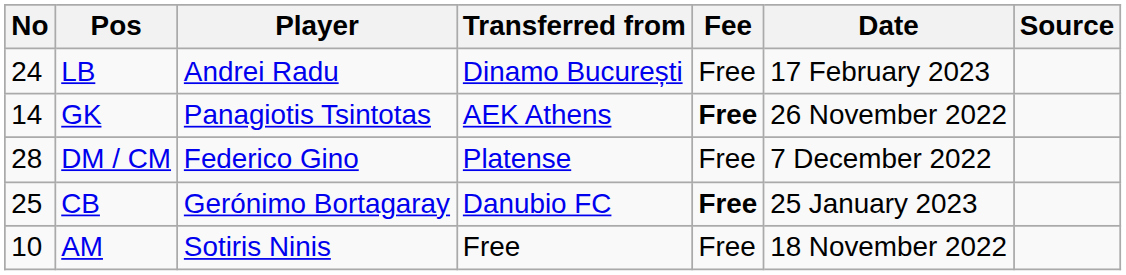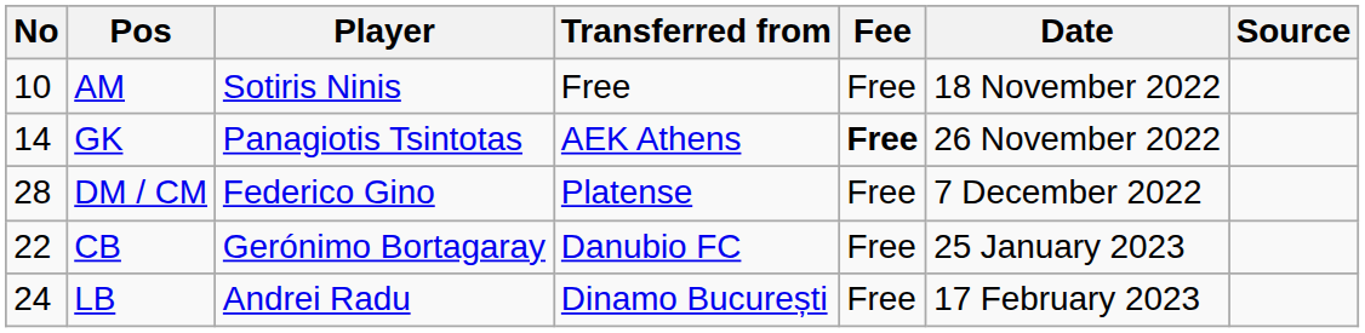 <table class="wikitable">
 <tr>
 <th>No</th>
 <th>Pos</th>
 <th>Player</th>
 <th>Transferred from</th>
 <th>Fee</th>
 <th>Date</th>
 <th>Source</th>
 </tr>
 <tr>
-<td>24</td>
-<td><a href='#'>LB</a></td>
-<td><a href='#'>Andrei Radu</a></td>
-<td><a href='#'>Dinamo București</a></td>
+<td>10</td>
+<td><a href='#'>AM</a></td>
+<td><a href='#'>Sotiris Ninis</a></td>
 <td>Free</td>
-<td>17 February 2023</td>
+<td>Free</td>
+<td>18 November 2022</td>
 <td></td>
 </tr>
 <tr>
 <td>14</td>
 <td><a href='#'>GK</a></td>
 <td><a href='#'>Panagiotis Tsintotas</a></td>
 <td><a href='#'>AEK Athens</a></td>
 <td><strong>Free</strong></td>
 <td>26 November 2022</td>
 <td></td>
 </tr>
 <tr>
 <td>28</td>
 <td><a href='#'>DM / CM</a></td>
 <td><a href='#'>Federico Gino</a></td>
 <td><a href='#'>Platense</a></td>
 <td>Free</td>
 <td>7 December 2022</td>
 <td></td>
 </tr>
 <tr>
-<td>25</td>
+<td>22</td>
 <td><a href='#'>CB</a></td>
 <td><a href='#'>Gerónimo Bortagaray</a></td>
 <td><a href='#'>Danubio FC</a></td>
-<td><strong>Free</strong></td>
+<td>Free</td>
 <td>25 January 2023</td>
 <td></td>
 </tr>
 <tr>
-<td>10</td>
-<td><a href='#'>AM</a></td>
-<td><a href='#'>Sotiris Ninis</a></td>
+<td>24</td>
+<td><a href='#'>LB</a></td>
+<td><a href='#'>Andrei Radu</a></td>
+<td><a href='#'>Dinamo București</a></td>
 <td>Free</td>
-<td>Free</td>
-<td>18 November 2022</td>
+<td>17 February 2023</td>
 <td></td>
 </tr>
 </table>
